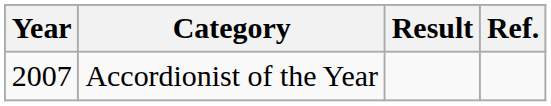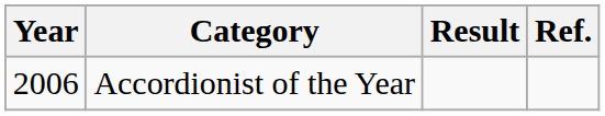 <table class="wikitable">
 <tr>
 <th>Year</th>
 <th>Category</th>
 <th>Result</th>
 <th>Ref.</th>
 </tr>
 <tr>
-<td>2007</td>
+<td>2006</td>
 <td>Accordionist of the Year</td>
 <td></td>
 <td></td>
 </tr>
 </table>
